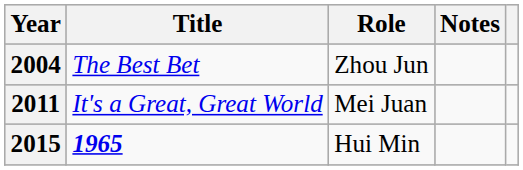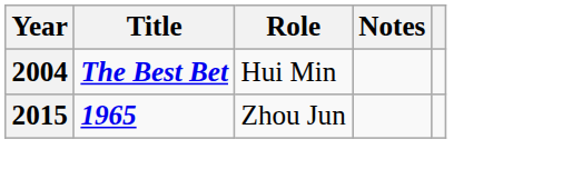 <table class="wikitable sortable plainrowheaders">
 <tr>
 <th scope="col">Year</th>
 <th scope="col">Title</th>
 <th scope="col">Role</th>
 <th scope="col" class="unsortable">Notes</th>
 <th scope="col" class="unsortable"></th>
 </tr>
 <tr>
 <th scope="row" rowspan="1">2004</th>
-<td><em><a href='#'>The Best Bet</a></em></td>
-<td>Zhou Jun</td>
-<td></td>
-<td></td>
-</tr>
-<tr>
-<th scope="row">2011</th>
-<td><em><a href='#'>It's a Great, Great World</a></em></td>
-<td>Mei Juan</td>
+<td><strong><em><a href='#'>The Best Bet</a></em></strong></td>
+<td>Hui Min</td>
 <td></td>
 <td></td>
 </tr>
 <tr>
 <th scope="row">2015</th>
 <td><strong><em><a href='#'>1965</a></em></strong></td>
-<td>Hui Min</td>
+<td>Zhou Jun</td>
 <td></td>
 <td></td>
 </tr>
 </table>
